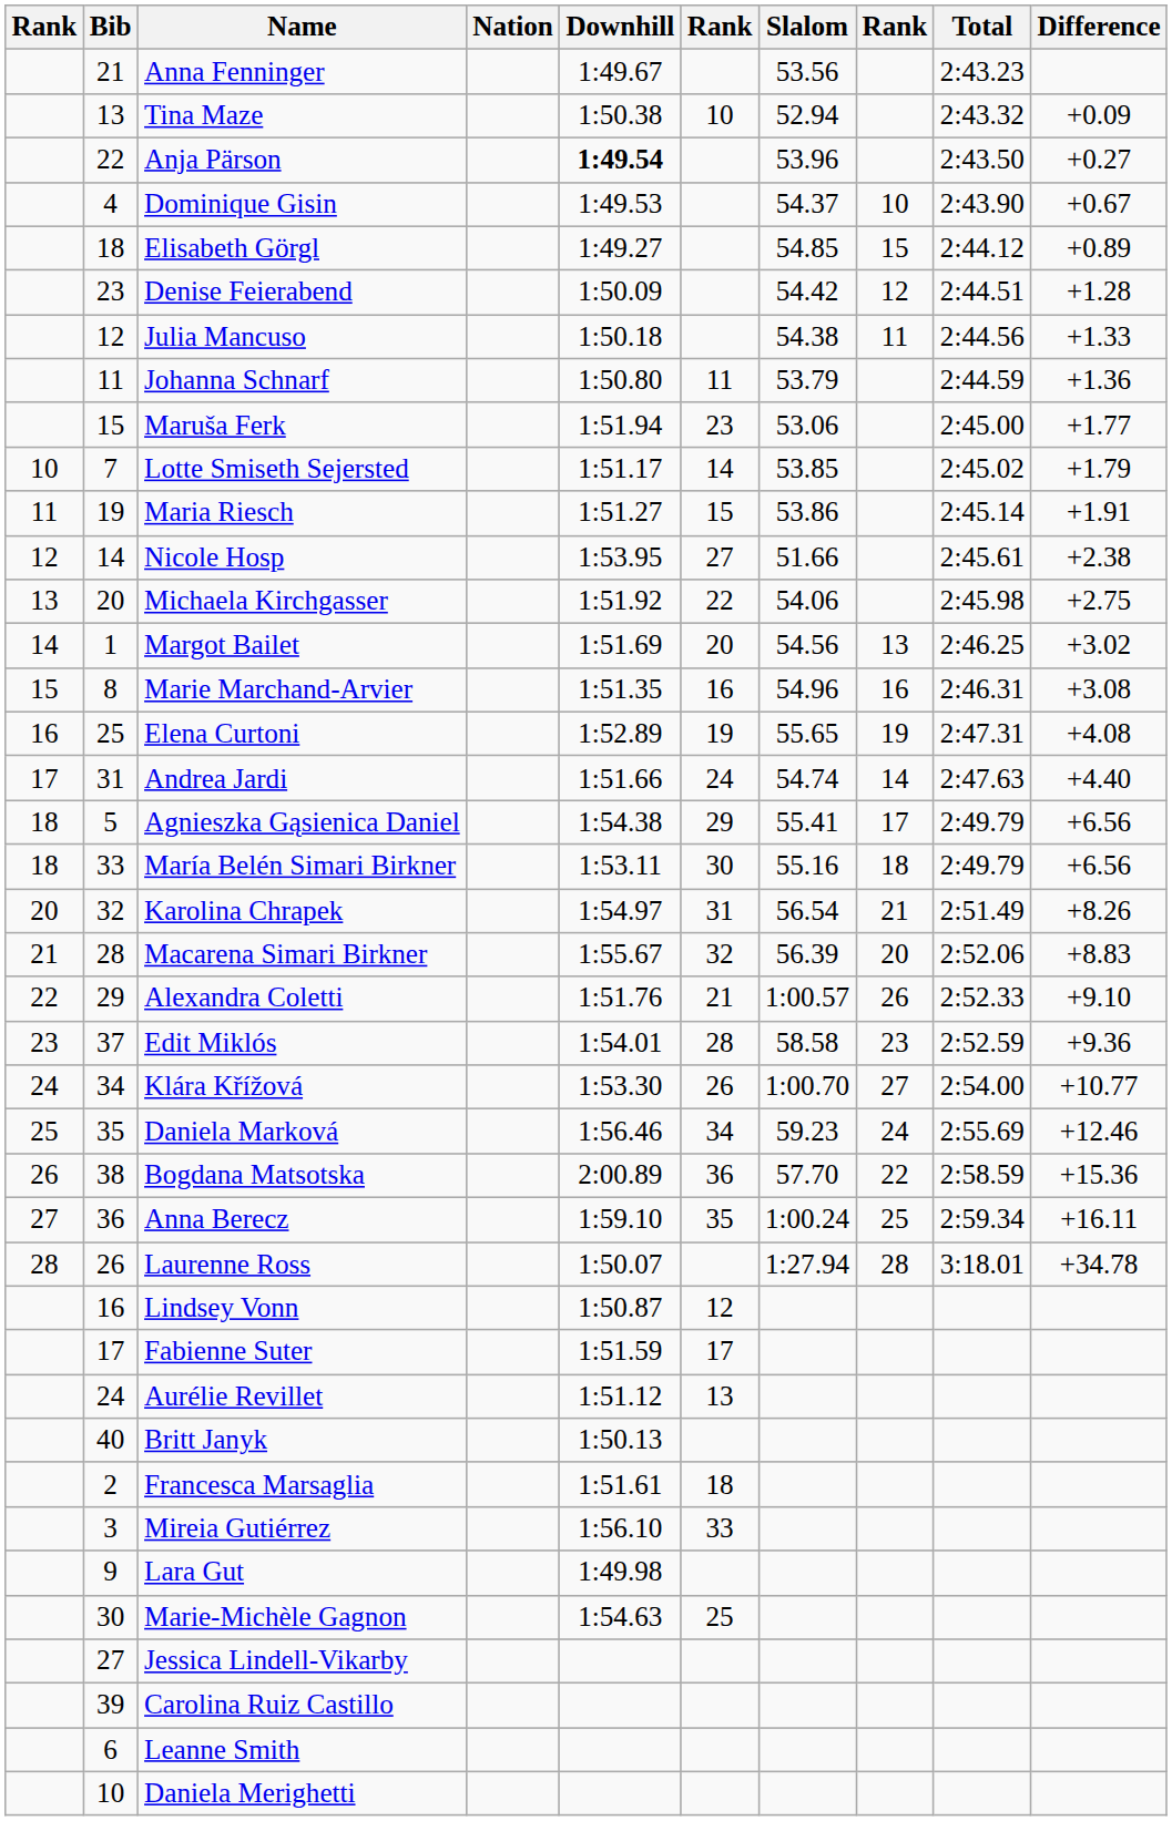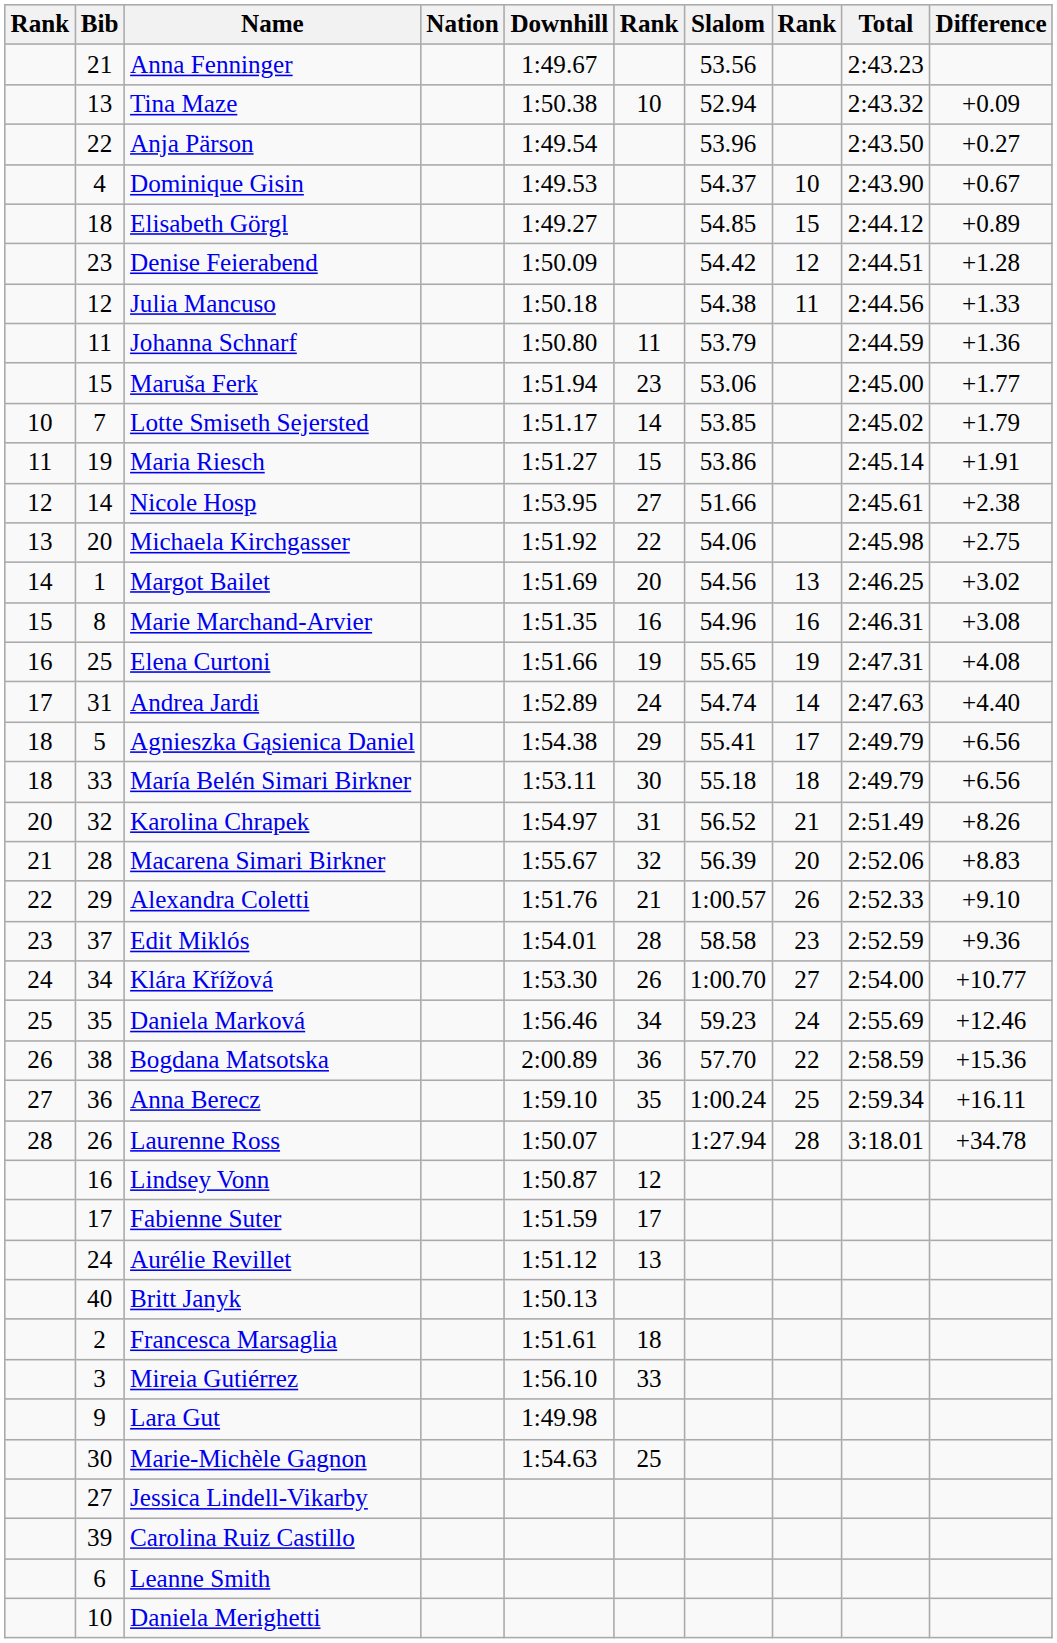 <table class="wikitable sortable" style="text-align:center">
 <tr>
 <th>Rank</th>
 <th>Bib</th>
 <th>Name</th>
 <th>Nation</th>
 <th>Downhill</th>
 <th>Rank</th>
 <th>Slalom</th>
 <th>Rank</th>
 <th>Total</th>
 <th>Difference</th>
 </tr>
 <tr>
 <td></td>
 <td>21</td>
 <td align=left><a href='#'>Anna Fenninger</a></td>
 <td align=left></td>
 <td>1:49.67</td>
 <td></td>
 <td>53.56</td>
 <td></td>
 <td>2:43.23</td>
 <td></td>
 </tr>
 <tr>
 <td></td>
 <td>13</td>
 <td align=left><a href='#'>Tina Maze</a></td>
 <td align=left></td>
 <td>1:50.38</td>
 <td>10</td>
 <td>52.94</td>
 <td></td>
 <td>2:43.32</td>
 <td>+0.09</td>
 </tr>
 <tr>
 <td></td>
 <td>22</td>
 <td align=left><a href='#'>Anja Pärson</a></td>
 <td align=left></td>
-<td><strong>1:49.54</strong></td>
+<td>1:49.54</td>
 <td></td>
 <td>53.96</td>
 <td></td>
 <td>2:43.50</td>
 <td>+0.27</td>
 </tr>
 <tr>
 <td></td>
 <td>4</td>
 <td align=left><a href='#'>Dominique Gisin</a></td>
 <td align=left></td>
 <td>1:49.53</td>
 <td></td>
 <td>54.37</td>
 <td>10</td>
 <td>2:43.90</td>
 <td>+0.67</td>
 </tr>
 <tr>
 <td></td>
 <td>18</td>
 <td align=left><a href='#'>Elisabeth Görgl</a></td>
 <td align=left></td>
 <td>1:49.27</td>
 <td></td>
 <td>54.85</td>
 <td>15</td>
 <td>2:44.12</td>
 <td>+0.89</td>
 </tr>
 <tr>
 <td></td>
 <td>23</td>
 <td align=left><a href='#'>Denise Feierabend</a></td>
 <td align=left></td>
 <td>1:50.09</td>
 <td></td>
 <td>54.42</td>
 <td>12</td>
 <td>2:44.51</td>
 <td>+1.28</td>
 </tr>
 <tr>
 <td></td>
 <td>12</td>
 <td align=left><a href='#'>Julia Mancuso</a></td>
 <td align=left></td>
 <td>1:50.18</td>
 <td></td>
 <td>54.38</td>
 <td>11</td>
 <td>2:44.56</td>
 <td>+1.33</td>
 </tr>
 <tr>
 <td></td>
 <td>11</td>
 <td align=left><a href='#'>Johanna Schnarf</a></td>
 <td align=left></td>
 <td>1:50.80</td>
 <td>11</td>
 <td>53.79</td>
 <td></td>
 <td>2:44.59</td>
 <td>+1.36</td>
 </tr>
 <tr>
 <td></td>
 <td>15</td>
 <td align=left><a href='#'>Maruša Ferk</a></td>
 <td align=left></td>
 <td>1:51.94</td>
 <td>23</td>
 <td>53.06</td>
 <td></td>
 <td>2:45.00</td>
 <td>+1.77</td>
 </tr>
 <tr>
 <td>10</td>
 <td>7</td>
 <td align=left><a href='#'>Lotte Smiseth Sejersted</a></td>
 <td align=left></td>
 <td>1:51.17</td>
 <td>14</td>
 <td>53.85</td>
 <td></td>
 <td>2:45.02</td>
 <td>+1.79</td>
 </tr>
 <tr>
 <td>11</td>
 <td>19</td>
 <td align=left><a href='#'>Maria Riesch</a></td>
 <td align=left></td>
 <td>1:51.27</td>
 <td>15</td>
 <td>53.86</td>
 <td></td>
 <td>2:45.14</td>
 <td>+1.91</td>
 </tr>
 <tr>
 <td>12</td>
 <td>14</td>
 <td align=left><a href='#'>Nicole Hosp</a></td>
 <td align=left></td>
 <td>1:53.95</td>
 <td>27</td>
 <td>51.66</td>
 <td></td>
 <td>2:45.61</td>
 <td>+2.38</td>
 </tr>
 <tr>
 <td>13</td>
 <td>20</td>
 <td align=left><a href='#'>Michaela Kirchgasser</a></td>
 <td align=left></td>
 <td>1:51.92</td>
 <td>22</td>
 <td>54.06</td>
 <td></td>
 <td>2:45.98</td>
 <td>+2.75</td>
 </tr>
 <tr>
 <td>14</td>
 <td>1</td>
 <td align=left><a href='#'>Margot Bailet</a></td>
 <td align=left></td>
 <td>1:51.69</td>
 <td>20</td>
 <td>54.56</td>
 <td>13</td>
 <td>2:46.25</td>
 <td>+3.02</td>
 </tr>
 <tr>
 <td>15</td>
 <td>8</td>
 <td align=left><a href='#'>Marie Marchand-Arvier</a></td>
 <td align=left></td>
 <td>1:51.35</td>
 <td>16</td>
 <td>54.96</td>
 <td>16</td>
 <td>2:46.31</td>
 <td>+3.08</td>
 </tr>
 <tr>
 <td>16</td>
 <td>25</td>
 <td align=left><a href='#'>Elena Curtoni</a></td>
 <td align=left></td>
-<td>1:52.89</td>
+<td>1:51.66</td>
 <td>19</td>
 <td>55.65</td>
 <td>19</td>
 <td>2:47.31</td>
 <td>+4.08</td>
 </tr>
 <tr>
 <td>17</td>
 <td>31</td>
 <td align=left><a href='#'>Andrea Jardi</a></td>
 <td align=left></td>
-<td>1:51.66</td>
+<td>1:52.89</td>
 <td>24</td>
 <td>54.74</td>
 <td>14</td>
 <td>2:47.63</td>
 <td>+4.40</td>
 </tr>
 <tr>
 <td>18</td>
 <td>5</td>
 <td align=left><a href='#'>Agnieszka Gąsienica Daniel</a></td>
 <td align=left></td>
 <td>1:54.38</td>
 <td>29</td>
 <td>55.41</td>
 <td>17</td>
 <td>2:49.79</td>
 <td>+6.56</td>
 </tr>
 <tr>
 <td>18</td>
 <td>33</td>
 <td align=left><a href='#'>María Belén Simari Birkner</a></td>
 <td align=left></td>
 <td>1:53.11</td>
 <td>30</td>
-<td>55.16</td>
+<td>55.18</td>
 <td>18</td>
 <td>2:49.79</td>
 <td>+6.56</td>
 </tr>
 <tr>
 <td>20</td>
 <td>32</td>
 <td align=left><a href='#'>Karolina Chrapek</a></td>
 <td align=left></td>
 <td>1:54.97</td>
 <td>31</td>
-<td>56.54</td>
+<td>56.52</td>
 <td>21</td>
 <td>2:51.49</td>
 <td>+8.26</td>
 </tr>
 <tr>
 <td>21</td>
 <td>28</td>
 <td align=left><a href='#'>Macarena Simari Birkner</a></td>
 <td align=left></td>
 <td>1:55.67</td>
 <td>32</td>
 <td>56.39</td>
 <td>20</td>
 <td>2:52.06</td>
 <td>+8.83</td>
 </tr>
 <tr>
 <td>22</td>
 <td>29</td>
 <td align=left><a href='#'>Alexandra Coletti</a></td>
 <td align=left></td>
 <td>1:51.76</td>
 <td>21</td>
 <td>1:00.57</td>
 <td>26</td>
 <td>2:52.33</td>
 <td>+9.10</td>
 </tr>
 <tr>
 <td>23</td>
 <td>37</td>
 <td align=left><a href='#'>Edit Miklós</a></td>
 <td align=left></td>
 <td>1:54.01</td>
 <td>28</td>
 <td>58.58</td>
 <td>23</td>
 <td>2:52.59</td>
 <td>+9.36</td>
 </tr>
 <tr>
 <td>24</td>
 <td>34</td>
 <td align=left><a href='#'>Klára Křížová</a></td>
 <td align=left></td>
 <td>1:53.30</td>
 <td>26</td>
 <td>1:00.70</td>
 <td>27</td>
 <td>2:54.00</td>
 <td>+10.77</td>
 </tr>
 <tr>
 <td>25</td>
 <td>35</td>
 <td align=left><a href='#'>Daniela Marková</a></td>
 <td align=left></td>
 <td>1:56.46</td>
 <td>34</td>
 <td>59.23</td>
 <td>24</td>
 <td>2:55.69</td>
 <td>+12.46</td>
 </tr>
 <tr>
 <td>26</td>
 <td>38</td>
 <td align=left><a href='#'>Bogdana Matsotska</a></td>
 <td align=left></td>
 <td>2:00.89</td>
 <td>36</td>
 <td>57.70</td>
 <td>22</td>
 <td>2:58.59</td>
 <td>+15.36</td>
 </tr>
 <tr>
 <td>27</td>
 <td>36</td>
 <td align=left><a href='#'>Anna Berecz</a></td>
 <td align=left></td>
 <td>1:59.10</td>
 <td>35</td>
 <td>1:00.24</td>
 <td>25</td>
 <td>2:59.34</td>
 <td>+16.11</td>
 </tr>
 <tr>
 <td>28</td>
 <td>26</td>
 <td align=left><a href='#'>Laurenne Ross</a></td>
 <td align=left></td>
 <td>1:50.07</td>
 <td></td>
 <td>1:27.94</td>
 <td>28</td>
 <td>3:18.01</td>
 <td>+34.78</td>
 </tr>
 <tr>
 <td></td>
 <td>16</td>
 <td align=left><a href='#'>Lindsey Vonn</a></td>
 <td align=left></td>
 <td>1:50.87</td>
 <td>12</td>
 <td></td>
 <td></td>
 <td></td>
 <td></td>
 </tr>
 <tr>
 <td></td>
 <td>17</td>
 <td align=left><a href='#'>Fabienne Suter</a></td>
 <td align=left></td>
 <td>1:51.59</td>
 <td>17</td>
 <td></td>
 <td></td>
 <td></td>
 <td></td>
 </tr>
 <tr>
 <td></td>
 <td>24</td>
 <td align=left><a href='#'>Aurélie Revillet</a></td>
 <td align=left></td>
 <td>1:51.12</td>
 <td>13</td>
 <td></td>
 <td></td>
 <td></td>
 <td></td>
 </tr>
 <tr>
 <td></td>
 <td>40</td>
 <td align=left><a href='#'>Britt Janyk</a></td>
 <td align=left></td>
 <td>1:50.13</td>
 <td></td>
 <td></td>
 <td></td>
 <td></td>
 <td></td>
 </tr>
 <tr>
 <td></td>
 <td>2</td>
 <td align=left><a href='#'>Francesca Marsaglia</a></td>
 <td align=left></td>
 <td>1:51.61</td>
 <td>18</td>
 <td></td>
 <td></td>
 <td></td>
 <td></td>
 </tr>
 <tr>
 <td></td>
 <td>3</td>
 <td align=left><a href='#'>Mireia Gutiérrez</a></td>
 <td align=left></td>
 <td>1:56.10</td>
 <td>33</td>
 <td></td>
 <td></td>
 <td></td>
 <td></td>
 </tr>
 <tr>
 <td></td>
 <td>9</td>
 <td align=left><a href='#'>Lara Gut</a></td>
 <td align=left></td>
 <td>1:49.98</td>
 <td></td>
 <td></td>
 <td></td>
 <td></td>
 <td></td>
 </tr>
 <tr>
 <td></td>
 <td>30</td>
 <td align=left><a href='#'>Marie-Michèle Gagnon</a></td>
 <td align=left></td>
 <td>1:54.63</td>
 <td>25</td>
 <td></td>
 <td></td>
 <td></td>
 <td></td>
 </tr>
 <tr>
 <td></td>
 <td>27</td>
 <td align=left><a href='#'>Jessica Lindell-Vikarby</a></td>
 <td align=left></td>
 <td></td>
 <td></td>
 <td></td>
 <td></td>
 <td></td>
 <td></td>
 </tr>
 <tr>
 <td></td>
 <td>39</td>
 <td align=left><a href='#'>Carolina Ruiz Castillo</a></td>
 <td align=left></td>
 <td></td>
 <td></td>
 <td></td>
 <td></td>
 <td></td>
 <td></td>
 </tr>
 <tr>
 <td></td>
 <td>6</td>
 <td align=left><a href='#'>Leanne Smith</a></td>
 <td align=left></td>
 <td></td>
 <td></td>
 <td></td>
 <td></td>
 <td></td>
 <td></td>
 </tr>
 <tr>
 <td></td>
 <td>10</td>
 <td align=left><a href='#'>Daniela Merighetti</a></td>
 <td align=left></td>
 <td></td>
 <td></td>
 <td></td>
 <td></td>
 <td></td>
 <td></td>
 </tr>
 </table>
